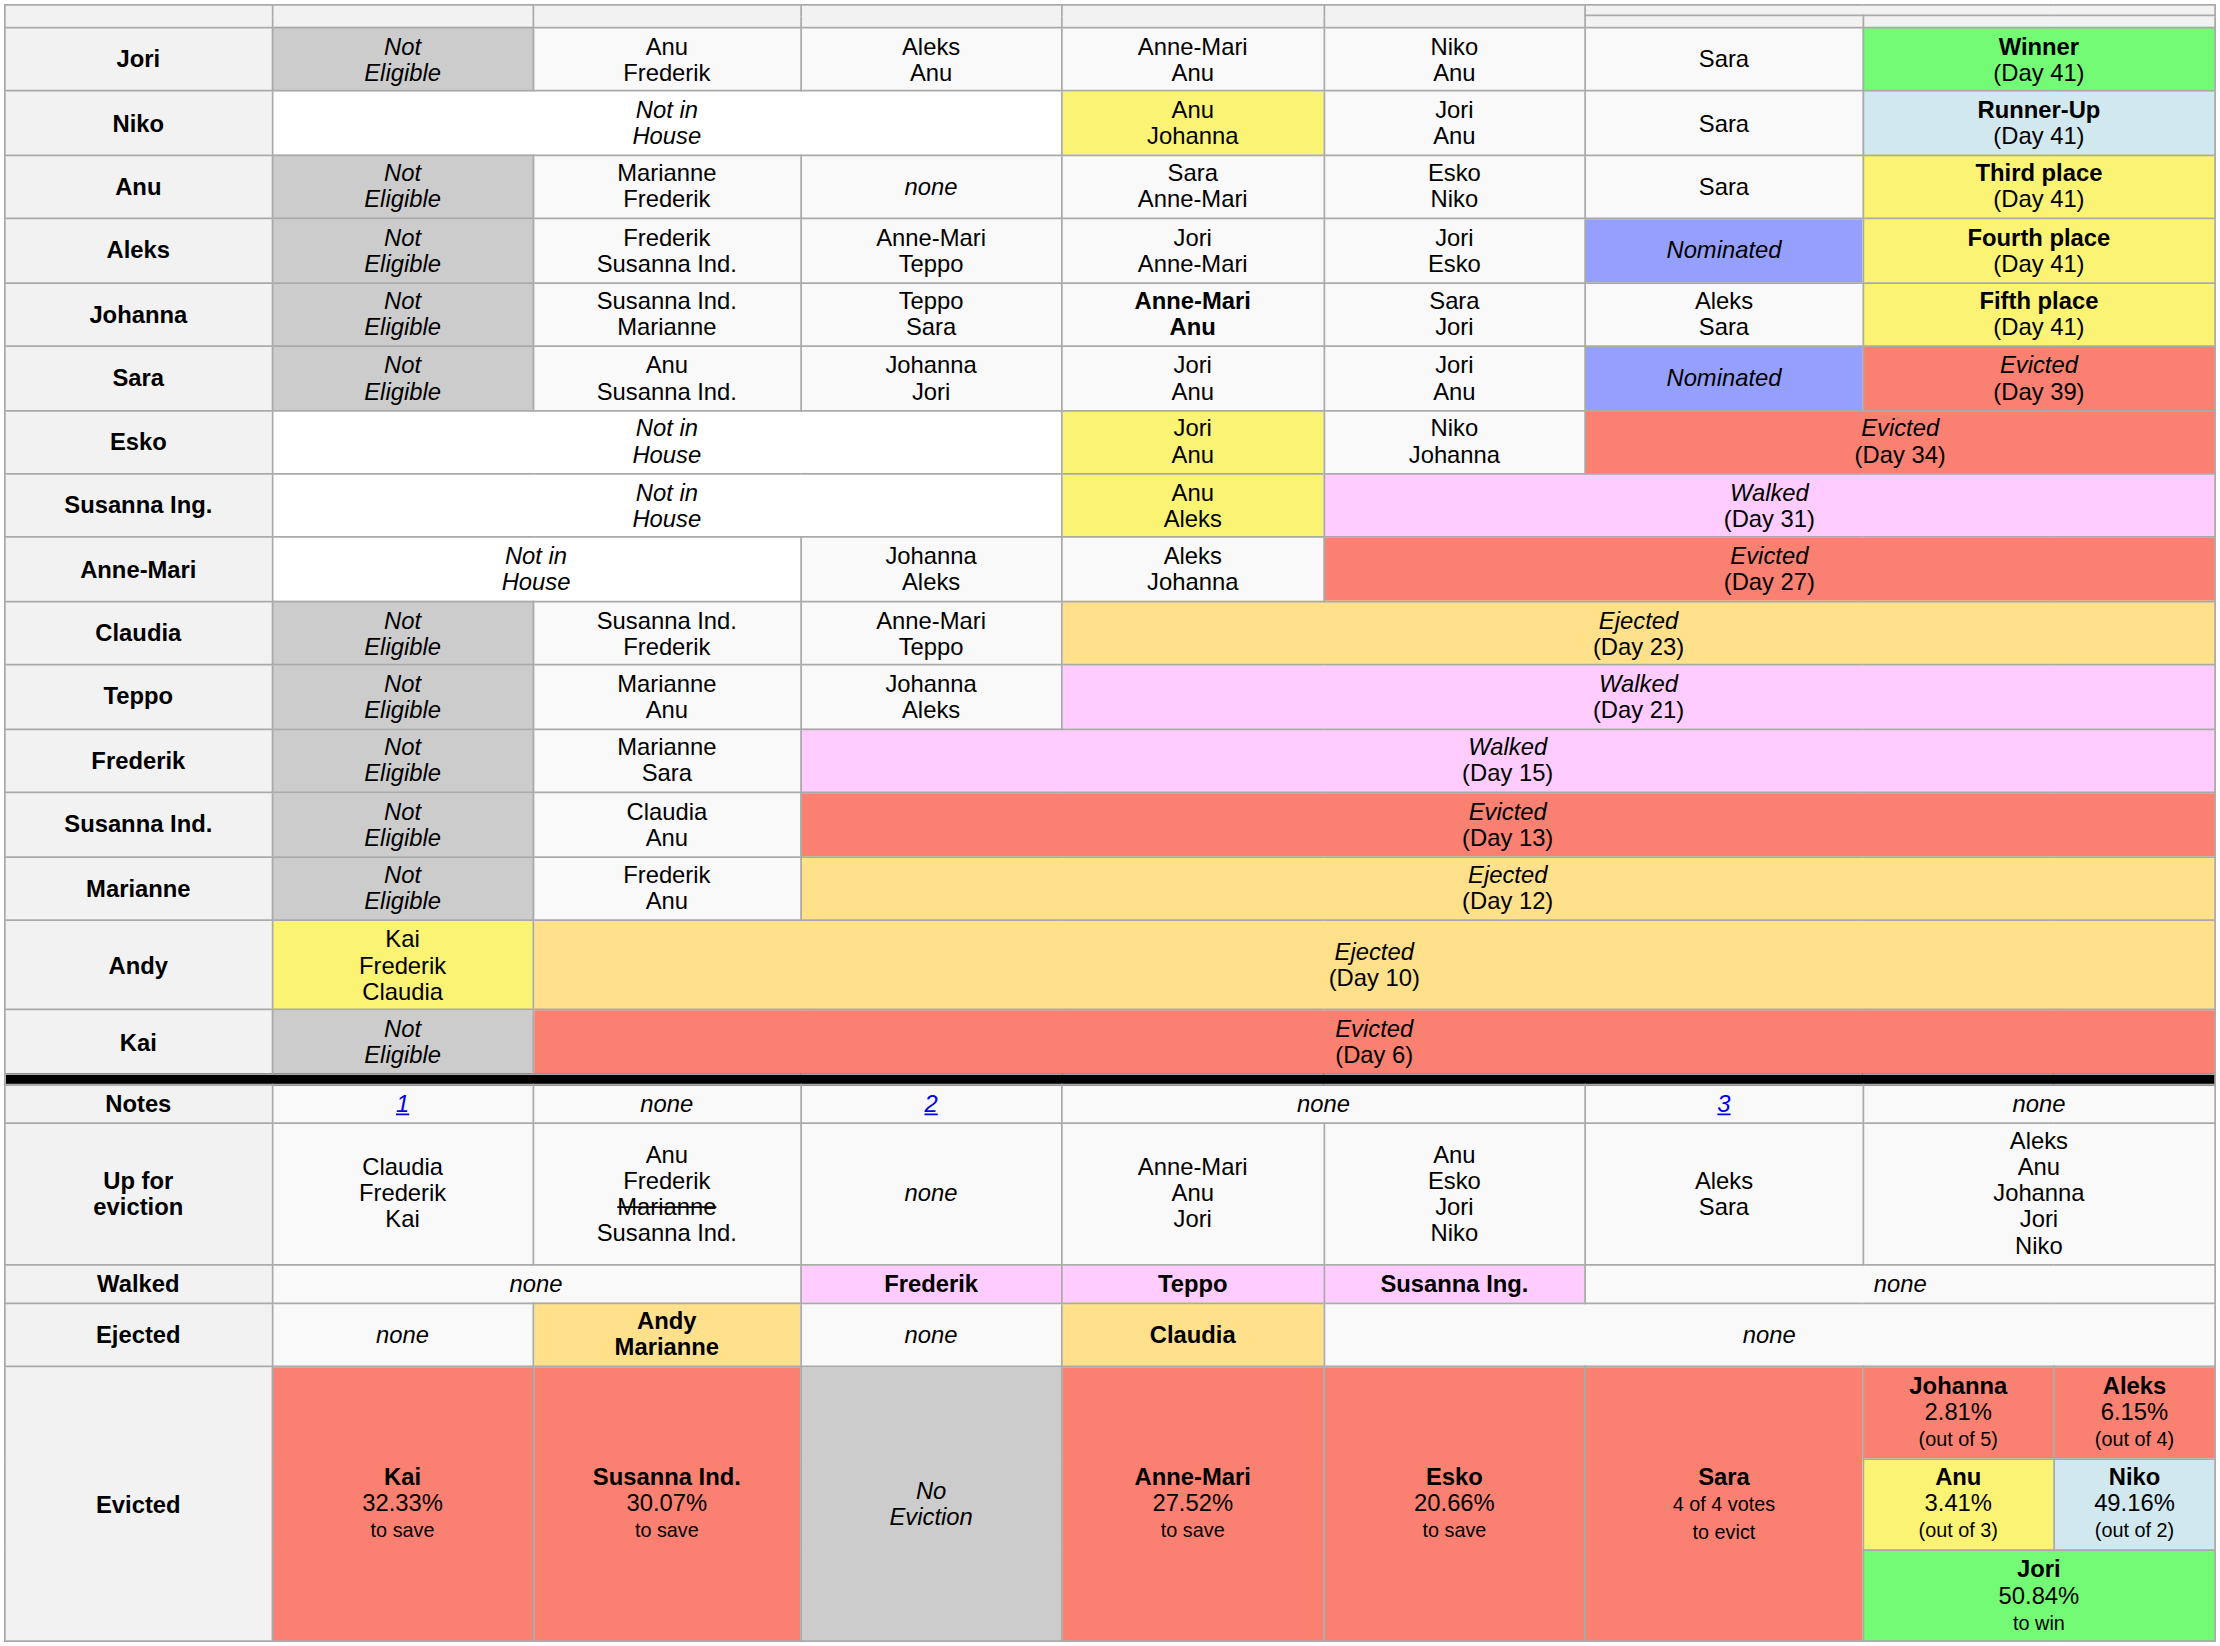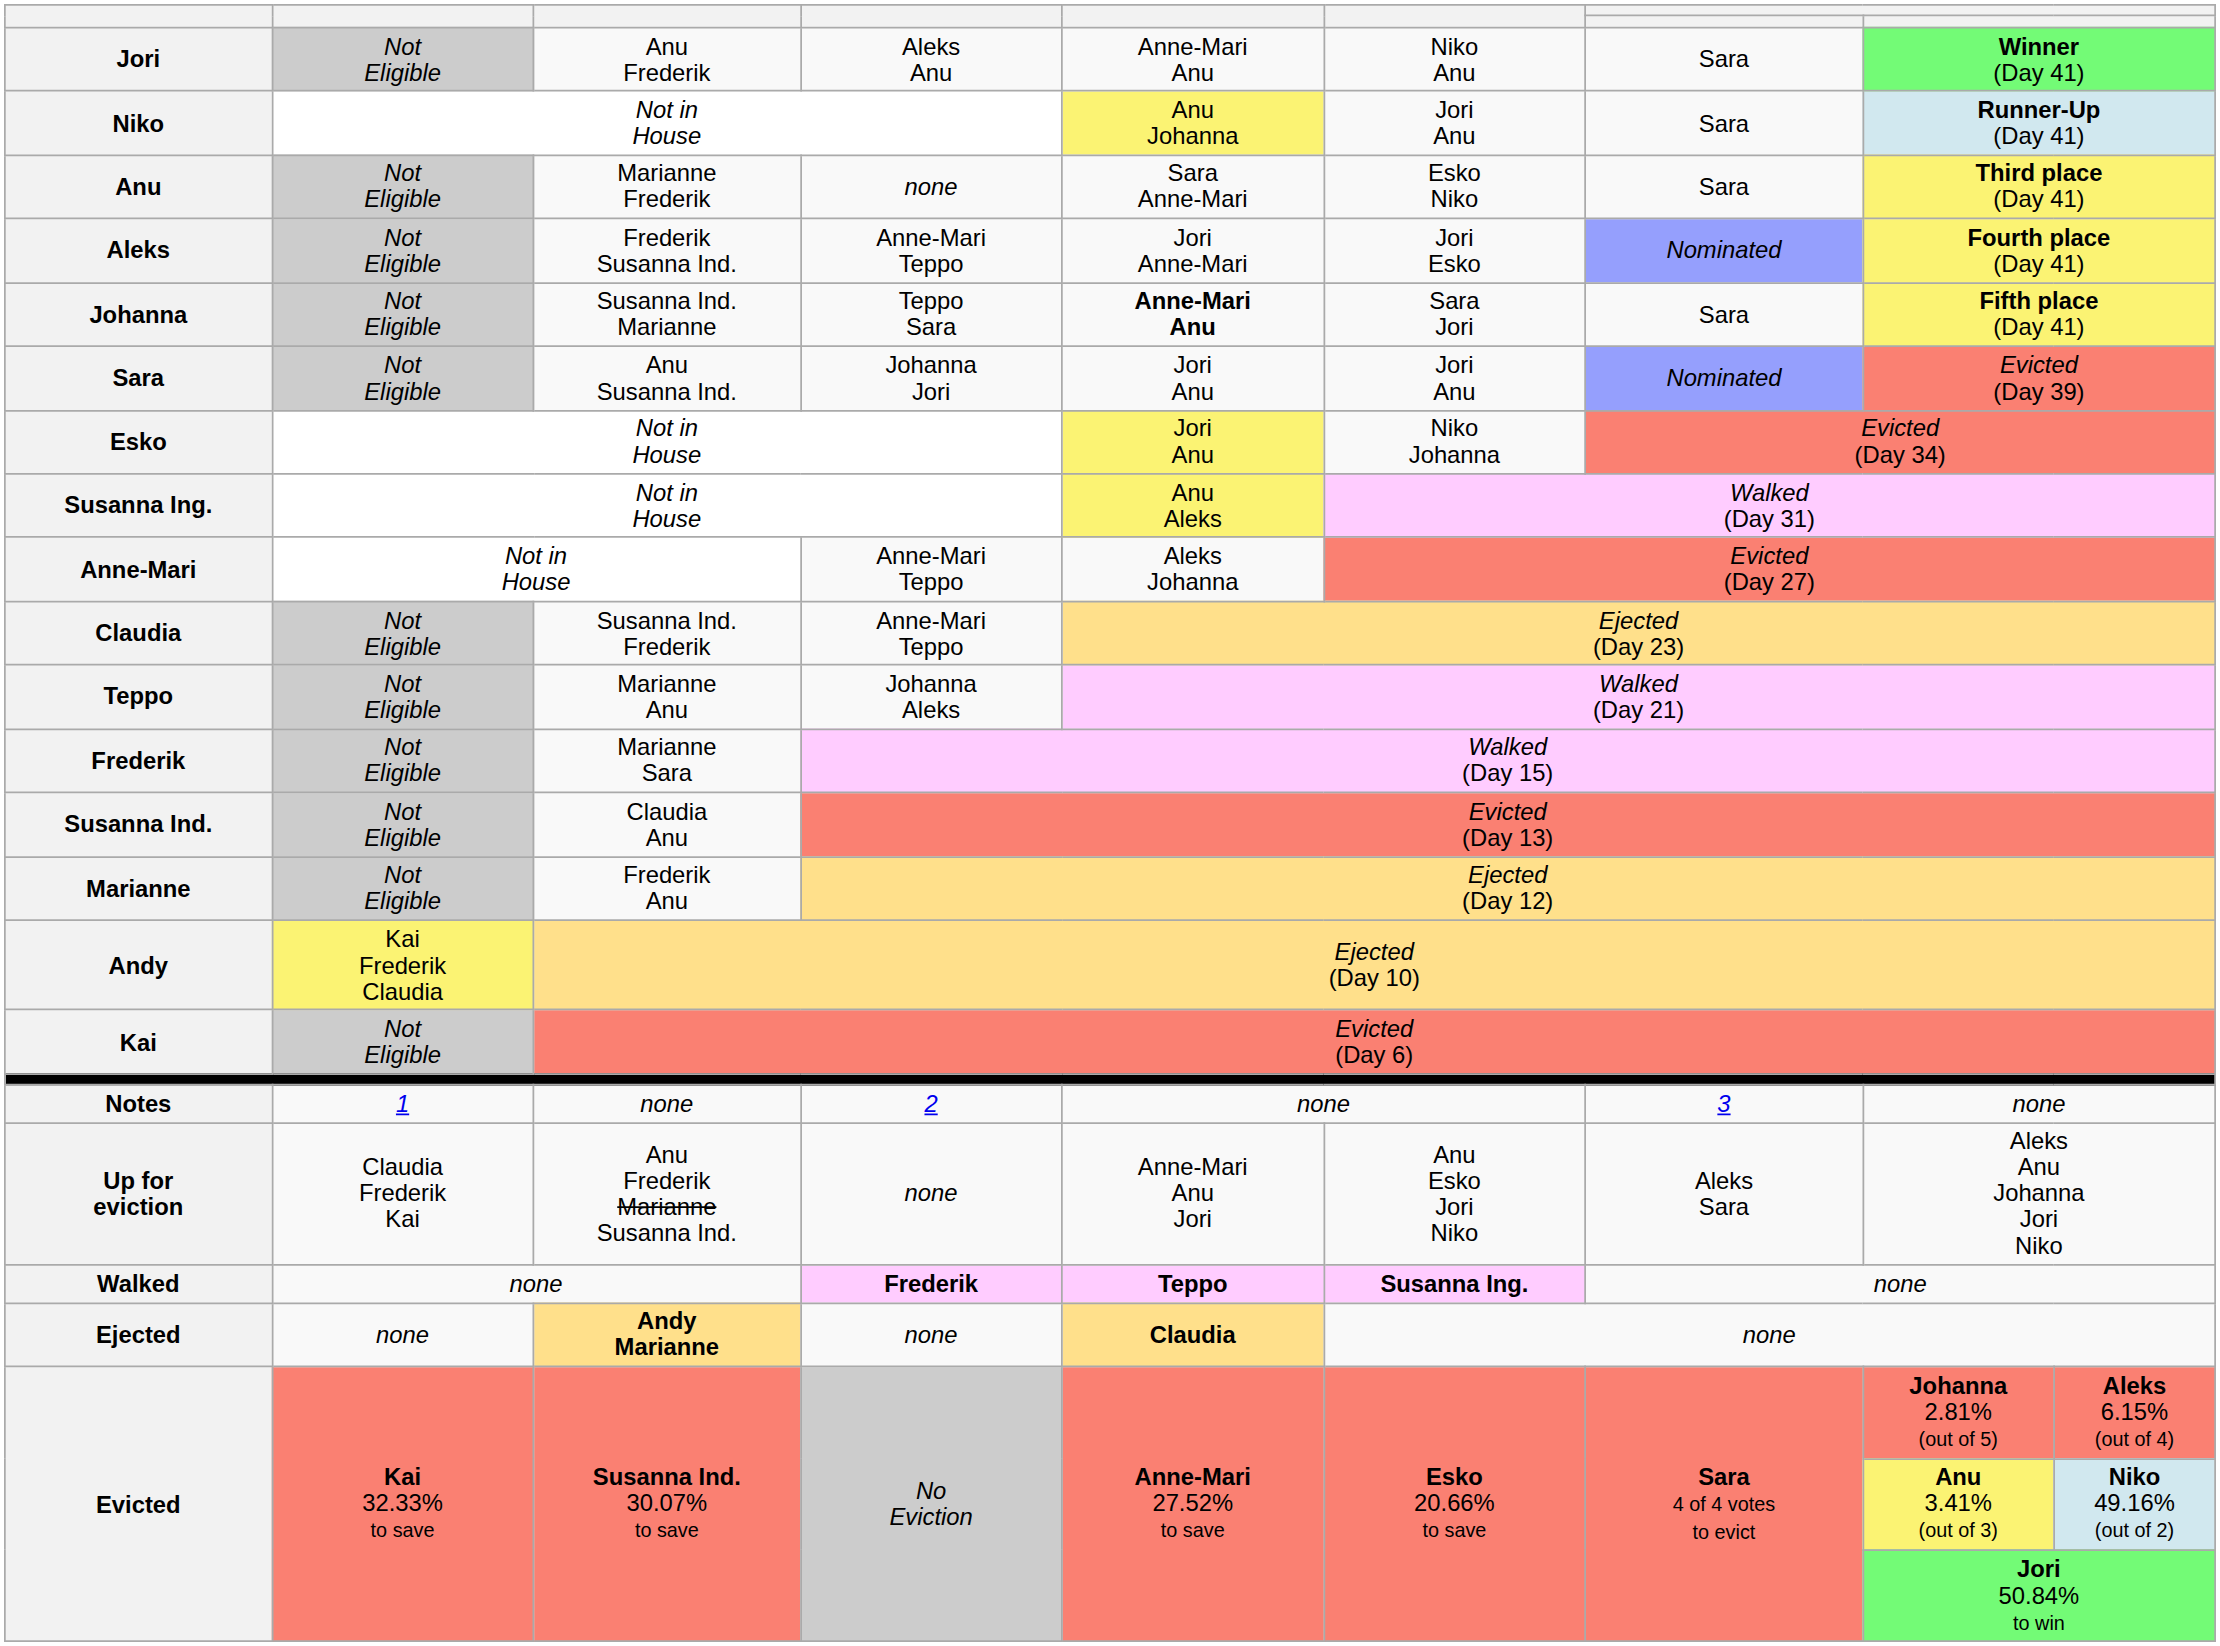 <table class="wikitable" style="text-align:center; width:100%; font-size:85%; line-height:15px;">
 <tr>
 <th rowspan=2 style="width:5%"></th>
 <th rowspan=2 style="width:5%"></th>
 <th rowspan=2 style="width:5%"></th>
 <th rowspan=2 style="width:5%"></th>
 <th rowspan=2 style="width:5%"></th>
 <th rowspan=2 style="width:5%"></th>
 <th colspan=3 style="width:10%"></th>
 </tr>
 <tr>
 <th style="width:5%"></th>
 <th colspan=2 style="width:5%"></th>
 </tr>
 <tr>
 <th>Jori</th>
 <td style="background:#ccc"><em>Not<br>Eligible</em></td>
 <td>Anu<br>Frederik</td>
 <td>Aleks<br>Anu</td>
 <td>Anne-Mari<br>Anu</td>
 <td>Niko<br>Anu</td>
 <td>Sara</td>
 <td colspan=2 style="background:#73FB76"><strong>Winner</strong><br>(Day 41)</td>
 </tr>
 <tr>
 <th>Niko</th>
 <td colspan=3 style="background:#FFFFFF"><em>Not in<br>House</em></td>
 <td style="background:#FBF373">Anu<br>Johanna</td>
 <td>Jori<br>Anu</td>
 <td>Sara</td>
 <td colspan=2 style="background:#D1E8EF"><strong>Runner-Up</strong><br>(Day 41)</td>
 </tr>
 <tr>
 <th>Anu</th>
 <td style="background:#ccc"><em>Not<br>Eligible</em></td>
 <td>Marianne<br>Frederik</td>
 <td><em>none</em></td>
 <td>Sara<br>Anne-Mari</td>
 <td>Esko<br>Niko</td>
 <td>Sara</td>
 <td colspan=2 style="background:#FBF373"><strong>Third place</strong><br>(Day 41)</td>
 </tr>
 <tr>
 <th>Aleks</th>
 <td style="background:#ccc"><em>Not<br>Eligible</em></td>
 <td>Frederik<br>Susanna Ind.</td>
 <td>Anne-Mari<br>Teppo</td>
 <td>Jori<br>Anne-Mari</td>
 <td>Jori<br>Esko</td>
 <td style="background:#959FFD"><em>Nominated</em></td>
 <td colspan=2 style="background:#FBF373"><strong>Fourth place</strong><br>(Day 41)</td>
 </tr>
 <tr>
 <th>Johanna</th>
 <td style="background:#ccc"><em>Not<br>Eligible</em></td>
 <td>Susanna Ind.<br>Marianne</td>
 <td>Teppo<br>Sara</td>
 <td><strong>Anne-Mari<br>Anu</strong></td>
 <td>Sara<br>Jori</td>
-<td>Aleks<br>Sara</td>
+<td>Sara</td>
 <td colspan=2 style="background:#FBF373"><strong>Fifth place</strong><br>(Day 41)</td>
 </tr>
 <tr>
 <th>Sara</th>
 <td style="background:#ccc"><em>Not<br>Eligible</em></td>
 <td>Anu<br>Susanna Ind.</td>
 <td>Johanna<br>Jori</td>
 <td>Jori<br>Anu</td>
 <td>Jori<br>Anu</td>
 <td style="background:#959FFD"><em>Nominated</em></td>
 <td colspan=2 style="background:#FA8072"><em>Evicted</em><br>(Day 39)</td>
 </tr>
 <tr>
 <th>Esko</th>
 <td colspan=3 style="background:#FFFFFF"><em>Not in<br>House</em></td>
 <td style="background:#FBF373">Jori<br>Anu</td>
 <td>Niko<br>Johanna</td>
 <td colspan=3 style="background:#FA8072"><em>Evicted</em><br>(Day 34)</td>
 </tr>
 <tr>
 <th>Susanna Ing.</th>
 <td colspan=3 style="background:#FFFFFF"><em>Not in<br>House</em></td>
 <td style="background:#FBF373">Anu<br>Aleks</td>
 <td colspan=4 style="background:#ffccff"><em>Walked</em><br>(Day 31)</td>
 </tr>
 <tr>
 <th>Anne-Mari</th>
 <td colspan=2 style="background:#FFFFFF"><em>Not in<br>House</em></td>
-<td>Johanna<br>Aleks</td>
+<td>Anne-Mari<br>Teppo</td>
 <td>Aleks<br>Johanna</td>
 <td colspan=4 style="background:#FA8072"><em>Evicted</em><br>(Day 27)</td>
 </tr>
 <tr>
 <th>Claudia</th>
 <td style="background:#ccc"><em>Not<br>Eligible</em></td>
 <td>Susanna Ind.<br>Frederik</td>
 <td>Anne-Mari<br>Teppo</td>
 <td colspan=5 style="background:#FFE08B"><em>Ejected</em><br>(Day 23)</td>
 </tr>
 <tr>
 <th>Teppo</th>
 <td style="background:#ccc"><em>Not<br>Eligible</em></td>
 <td>Marianne<br>Anu</td>
 <td>Johanna<br>Aleks</td>
 <td colspan=5 style="background:#ffccff"><em>Walked</em><br>(Day 21)</td>
 </tr>
 <tr>
 <th>Frederik</th>
 <td style="background:#ccc"><em>Not<br>Eligible</em></td>
 <td>Marianne<br>Sara</td>
 <td colspan=6 style="background:#ffccff"><em>Walked</em><br>(Day 15)</td>
 </tr>
 <tr>
 <th>Susanna Ind.</th>
 <td style="background:#ccc"><em>Not<br>Eligible</em></td>
 <td>Claudia<br>Anu</td>
 <td colspan=6 style="background:#FA8072"><em>Evicted</em><br>(Day 13)</td>
 </tr>
 <tr>
 <th>Marianne</th>
 <td style="background:#ccc"><em>Not<br>Eligible</em></td>
 <td>Frederik<br>Anu</td>
 <td colspan=6 style="background:#FFE08B"><em>Ejected</em><br>(Day 12)</td>
 </tr>
 <tr>
 <th>Andy</th>
 <td style="background:#FBF373">Kai<br>Frederik<br>Claudia</td>
 <td colspan=7 style="background:#FFE08B"><em>Ejected</em><br>(Day 10)</td>
 </tr>
 <tr>
 <th>Kai</th>
 <td style="background:#ccc"><em>Not<br>Eligible</em></td>
 <td colspan=7 style="background:#FA8072"><em>Evicted</em><br>(Day 6)</td>
 </tr>
 <tr>
 <td colspan=9 style="background-color: black;"></td>
 </tr>
 <tr>
 <th>Notes</th>
 <td><em><a href='#'>1</a></em></td>
 <td><em>none</em></td>
 <td><em><a href='#'>2</a></em></td>
 <td colspan=2><em>none</em></td>
 <td><em><a href='#'>3</a></em></td>
 <td colspan=2><em>none</em></td>
 </tr>
 <tr>
 <th>Up for<br>eviction</th>
 <td>Claudia<br>Frederik<br>Kai</td>
 <td>Anu<br>Frederik<br><s>Marianne</s><br>Susanna Ind.</td>
 <td><em>none</em></td>
 <td>Anne-Mari<br>Anu<br>Jori</td>
 <td>Anu<br>Esko<br>Jori<br>Niko</td>
 <td>Aleks<br>Sara</td>
 <td colspan=2>Aleks<br>Anu<br>Johanna<br>Jori<br>Niko</td>
 </tr>
 <tr>
 <th>Walked</th>
 <td colspan=2><em>none</em></td>
 <td style="background:#ffccff"><strong>Frederik</strong></td>
 <td style="background:#ffccff"><strong>Teppo</strong></td>
 <td style="background:#ffccff"><strong>Susanna Ing.</strong></td>
 <td colspan=3><em>none</em></td>
 </tr>
 <tr>
 <th>Ejected</th>
 <td><em>none</em></td>
 <td style="background:#FFE08B"><strong>Andy<br>Marianne</strong></td>
 <td><em>none</em></td>
 <td style="background:#FFE08B"><strong>Claudia</strong></td>
 <td colspan=4><em>none</em></td>
 </tr>
 <tr>
 <th rowspan=3>Evicted</th>
 <td rowspan=3 style="background:#FA8072"><strong>Kai</strong><br>32.33%<br><small>to save</small></td>
 <td rowspan=3 style="background:#FA8072"><strong>Susanna Ind.</strong><br>30.07%<br><small>to save</small></td>
 <td rowspan=3 style="background:#ccc"><em>No<br>Eviction</em></td>
 <td rowspan=3 style="background:#FA8072"><strong>Anne-Mari</strong><br>27.52%<br><small>to save</small></td>
 <td rowspan=3 style="background:#FA8072"><strong>Esko</strong><br>20.66%<br><small>to save</small></td>
 <td rowspan=3 style="background:#FA8072"><strong>Sara</strong><br><small>4 of 4 votes<br>to evict</small></td>
 <td style="background:#FA8072"><strong>Johanna</strong><br>2.81%<br><small>(out of 5)</small></td>
 <td style="background:#FA8072"><strong>Aleks</strong><br>6.15%<br><small>(out of 4)</small></td>
 </tr>
 <tr>
 <td style="background:#FBF373"><strong>Anu</strong><br>3.41%<br><small>(out of 3)</small></td>
 <td style="background:#D1E8EF"><strong>Niko</strong><br>49.16%<br><small>(out of 2)</small></td>
 </tr>
 <tr>
 <td colspan=2 style="background:#73FB76"><strong>Jori</strong><br>50.84%<br><small>to win</small></td>
 </tr>
 </table>
